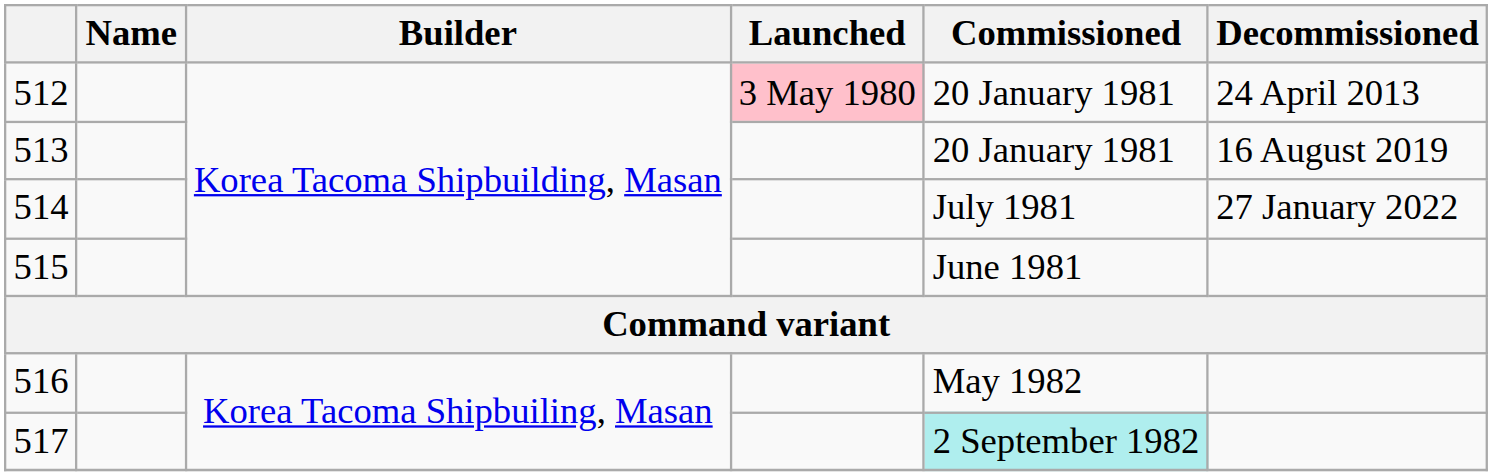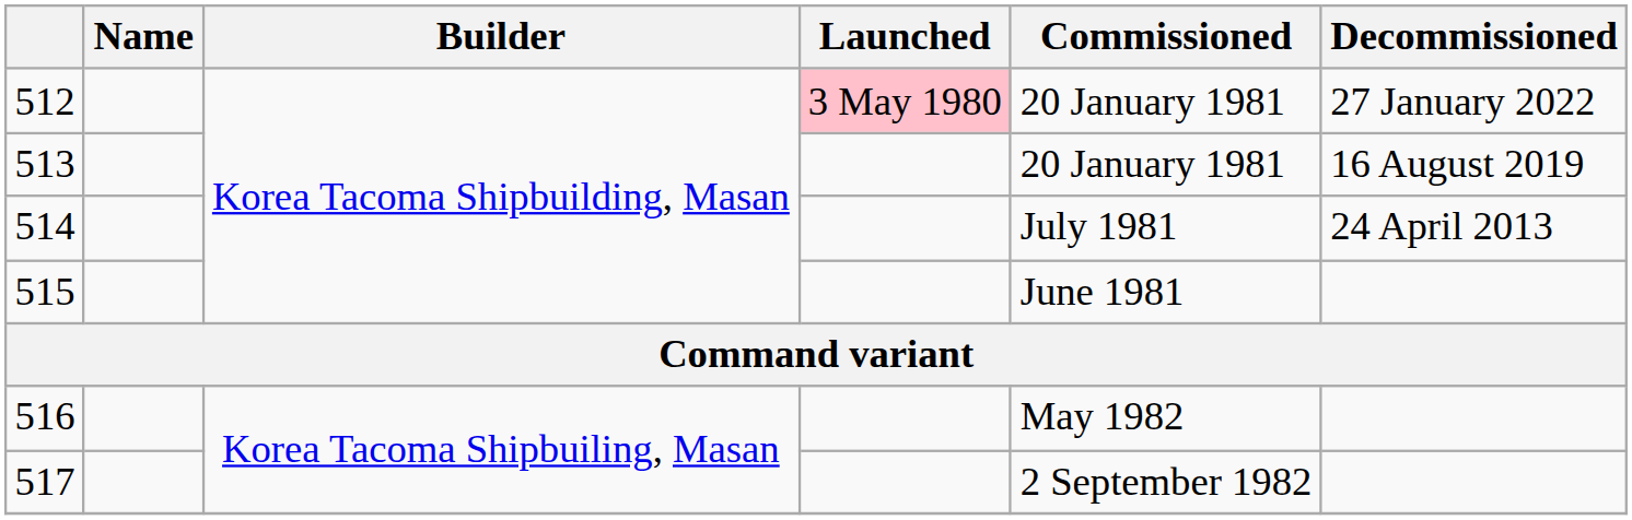 <table class="wikitable">
 <tr>
 <th></th>
 <th>Name</th>
 <th>Builder</th>
 <th>Launched</th>
 <th>Commissioned</th>
 <th>Decommissioned</th>
 </tr>
 <tr>
 <td>512</td>
 <td></td>
 <td align="center" rowspan="4"><a href='#'>Korea Tacoma Shipbuilding</a>, <a href='#'>Masan</a></td>
 <td style="background: pink;">3 May 1980</td>
 <td>20 January 1981</td>
-<td>24 April 2013</td>
+<td>27 January 2022</td>
 </tr>
 <tr>
 <td>513</td>
 <td></td>
 <td></td>
 <td>20 January 1981</td>
 <td>16 August 2019</td>
 </tr>
 <tr>
 <td>514</td>
 <td></td>
 <td></td>
 <td>July 1981</td>
-<td>27 January 2022</td>
+<td>24 April 2013</td>
 </tr>
 <tr>
 <td>515</td>
 <td></td>
 <td></td>
 <td>June 1981</td>
 <td></td>
 </tr>
 <tr>
 <th colspan=7>Command variant</th>
 </tr>
 <tr>
 <td>516</td>
 <td></td>
 <td align="center" rowspan="2"><a href='#'>Korea Tacoma Shipbuiling</a>, <a href='#'>Masan</a></td>
 <td></td>
 <td>May 1982</td>
 <td></td>
 </tr>
 <tr>
 <td>517</td>
 <td></td>
 <td></td>
-<td style="background: paleturquoise;">2 September 1982</td>
+<td>2 September 1982</td>
 <td></td>
 </tr>
 <tr>
 </tr>
 </table>
